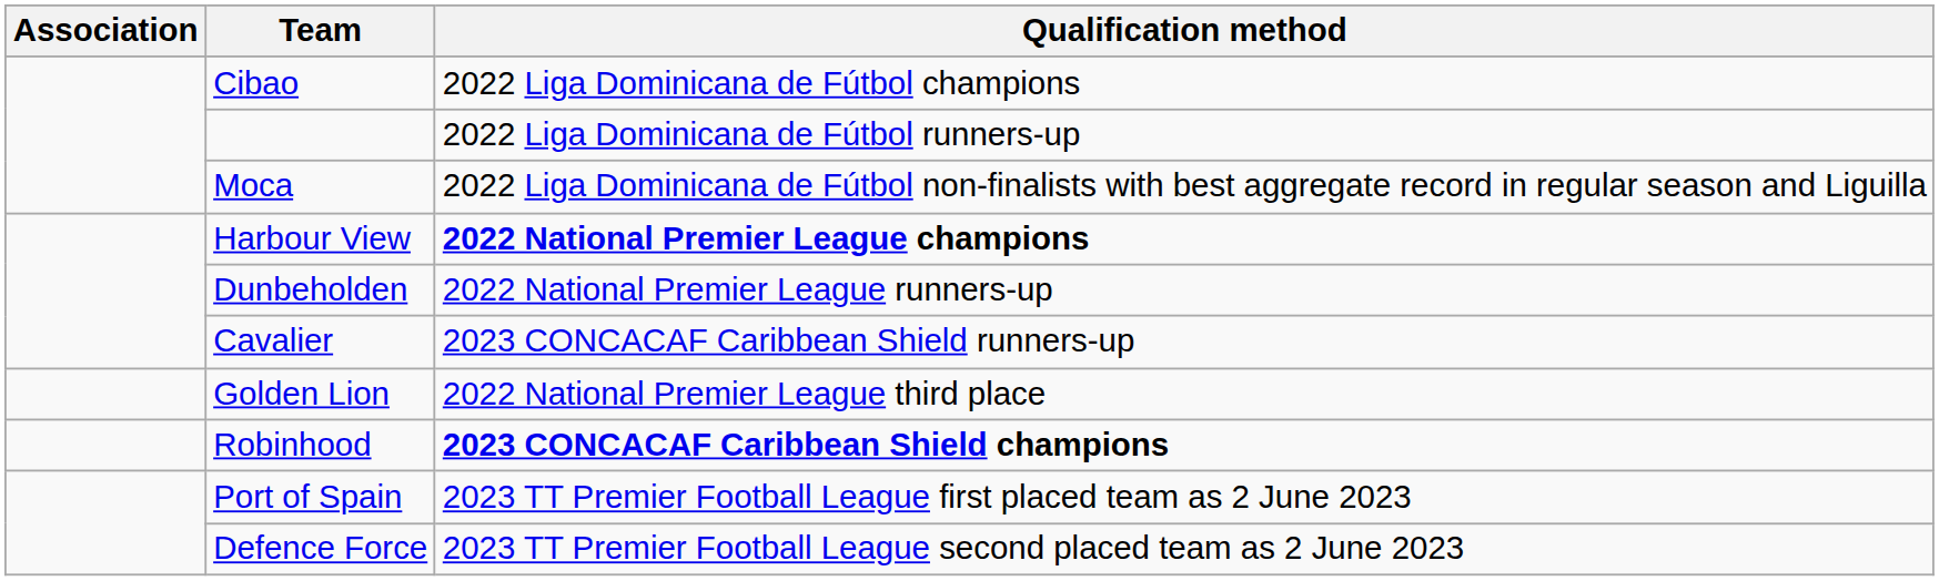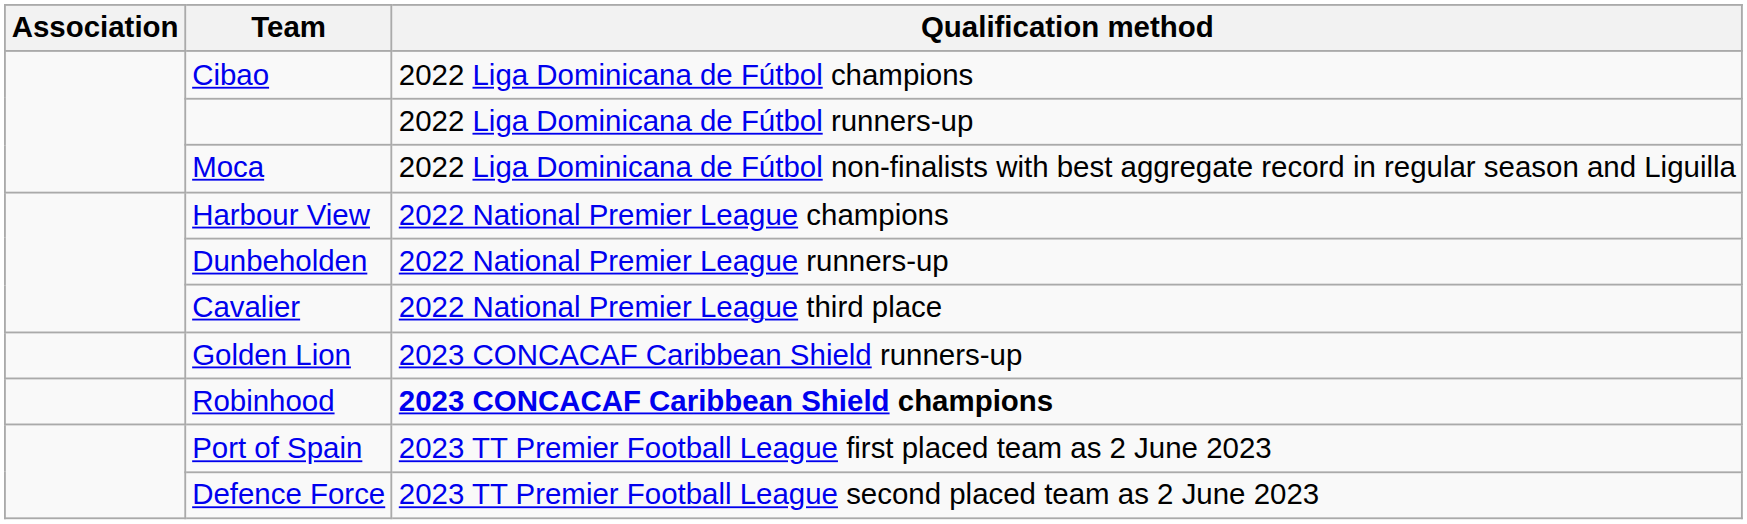 <table class="wikitable">
 <tr>
 <th>Association</th>
 <th>Team</th>
 <th>Qualification method</th>
 </tr>
 <tr>
 <td rowspan=3><br></td>
 <td><a href='#'>Cibao</a></td>
 <td>2022 <a href='#'>Liga Dominicana de Fútbol</a> champions</td>
 </tr>
 <tr>
 <td></td>
 <td>2022 <a href='#'>Liga Dominicana de Fútbol</a> runners-up</td>
 </tr>
 <tr>
 <td><a href='#'>Moca</a></td>
 <td>2022 <a href='#'>Liga Dominicana de Fútbol</a> non-finalists with best aggregate record in regular season and Liguilla</td>
 </tr>
 <tr>
 <td rowspan=3><br></td>
 <td><a href='#'>Harbour View</a></td>
-<td><strong><a href='#'>2022 National Premier League</a> champions</strong></td>
+<td><a href='#'>2022 National Premier League</a> champions</td>
 </tr>
 <tr>
 <td><a href='#'>Dunbeholden</a></td>
 <td><a href='#'>2022 National Premier League</a> runners-up</td>
 </tr>
 <tr>
 <td><a href='#'>Cavalier</a></td>
-<td><a href='#'>2023 CONCACAF Caribbean Shield</a> runners-up</td>
+<td><a href='#'>2022 National Premier League</a> third place</td>
 </tr>
 <tr>
 <td><br></td>
 <td><a href='#'>Golden Lion</a></td>
-<td><a href='#'>2022 National Premier League</a> third place</td>
+<td><a href='#'>2023 CONCACAF Caribbean Shield</a> runners-up</td>
 </tr>
 <tr>
 <td><br></td>
 <td><a href='#'>Robinhood</a></td>
 <td><strong><a href='#'>2023 CONCACAF Caribbean Shield</a> champions</strong></td>
 </tr>
 <tr>
 <td rowspan=2><br></td>
 <td><a href='#'>Port of Spain</a></td>
 <td><a href='#'>2023 TT Premier Football League</a> first placed team as 2 June 2023 </td>
 </tr>
 <tr>
 <td><a href='#'>Defence Force</a></td>
 <td><a href='#'>2023 TT Premier Football League</a> second placed team as 2 June 2023 </td>
 </tr>
 </table>
